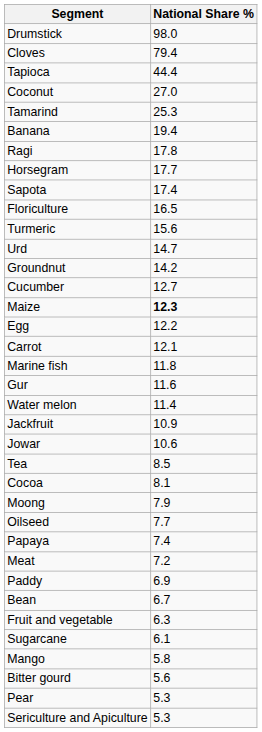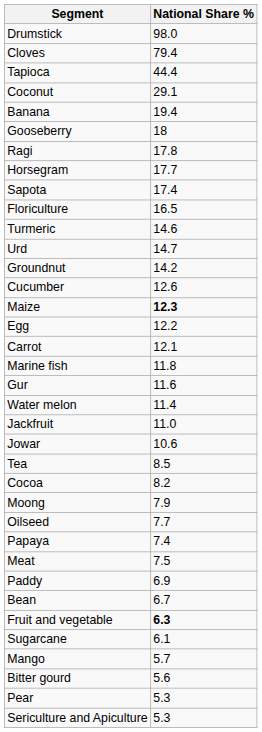 <table class="wikitable">
 <tr>
 <th>Segment</th>
 <th>National Share %</th>
 </tr>
 <tr>
 <td>Drumstick</td>
 <td>98.0</td>
 </tr>
 <tr>
 <td>Cloves</td>
 <td>79.4</td>
 </tr>
 <tr>
 <td>Tapioca</td>
 <td>44.4</td>
 </tr>
 <tr>
 <td>Coconut</td>
-<td>27.0</td>
-</tr>
-<tr>
-<td>Tamarind</td>
-<td>25.3</td>
+<td>29.1</td>
 </tr>
 <tr>
 <td>Banana</td>
 <td>19.4</td>
+</tr>
+<tr>
+<td>Gooseberry</td>
+<td>18</td>
 </tr>
 <tr>
 <td>Ragi</td>
 <td>17.8</td>
 </tr>
 <tr>
 <td>Horsegram</td>
 <td>17.7</td>
 </tr>
 <tr>
 <td>Sapota</td>
 <td>17.4</td>
 </tr>
 <tr>
 <td>Floriculture</td>
 <td>16.5</td>
 </tr>
 <tr>
 <td>Turmeric</td>
-<td>15.6</td>
+<td>14.6</td>
 </tr>
 <tr>
 <td>Urd</td>
 <td>14.7</td>
 </tr>
 <tr>
 <td>Groundnut</td>
 <td>14.2</td>
 </tr>
 <tr>
 <td>Cucumber</td>
-<td>12.7</td>
+<td>12.6</td>
 </tr>
 <tr>
 <td>Maize</td>
 <td><strong>12.3</strong></td>
 </tr>
 <tr>
 <td>Egg</td>
 <td>12.2</td>
 </tr>
 <tr>
 <td>Carrot</td>
 <td>12.1</td>
 </tr>
 <tr>
 <td>Marine fish</td>
 <td>11.8</td>
 </tr>
 <tr>
 <td>Gur</td>
 <td>11.6</td>
 </tr>
 <tr>
 <td>Water melon</td>
 <td>11.4</td>
 </tr>
 <tr>
 <td>Jackfruit</td>
-<td>10.9</td>
+<td>11.0</td>
 </tr>
 <tr>
 <td>Jowar</td>
 <td>10.6</td>
 </tr>
 <tr>
 <td>Tea</td>
 <td>8.5</td>
 </tr>
 <tr>
 <td>Cocoa</td>
-<td>8.1</td>
+<td>8.2</td>
 </tr>
 <tr>
 <td>Moong</td>
 <td>7.9</td>
 </tr>
 <tr>
 <td>Oilseed</td>
 <td>7.7</td>
 </tr>
 <tr>
 <td>Papaya</td>
 <td>7.4</td>
 </tr>
 <tr>
 <td>Meat</td>
-<td>7.2</td>
+<td>7.5</td>
 </tr>
 <tr>
 <td>Paddy</td>
 <td>6.9</td>
 </tr>
 <tr>
 <td>Bean</td>
 <td>6.7</td>
 </tr>
 <tr>
 <td>Fruit and vegetable</td>
-<td>6.3</td>
+<td><strong>6.3</strong></td>
 </tr>
 <tr>
 <td>Sugarcane</td>
 <td>6.1</td>
 </tr>
 <tr>
 <td>Mango</td>
-<td>5.8</td>
+<td>5.7</td>
 </tr>
 <tr>
 <td>Bitter gourd</td>
 <td>5.6</td>
 </tr>
 <tr>
 <td>Pear</td>
 <td>5.3</td>
 </tr>
 <tr>
 <td>Sericulture and Apiculture</td>
 <td>5.3</td>
 </tr>
 </table>
